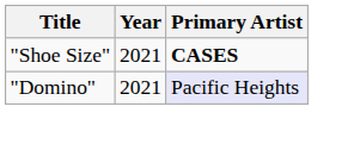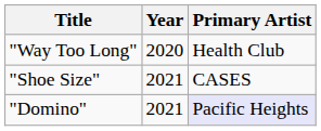 <table class="wikitable">
 <tr>
 <th>Title</th>
 <th>Year</th>
 <th>Primary Artist</th>
 </tr>
 <tr>
+<td>"Way Too Long"</td>
+<td>2020</td>
+<td>Health Club</td>
+</tr>
+<tr>
 <td>"Shoe Size"</td>
 <td>2021</td>
-<td><strong>CASES</strong></td>
+<td>CASES</td>
 </tr>
 <tr>
 <td>"Domino"</td>
 <td>2021</td>
 <td style="background: lavender;">Pacific Heights</td>
 </tr>
 </table>
